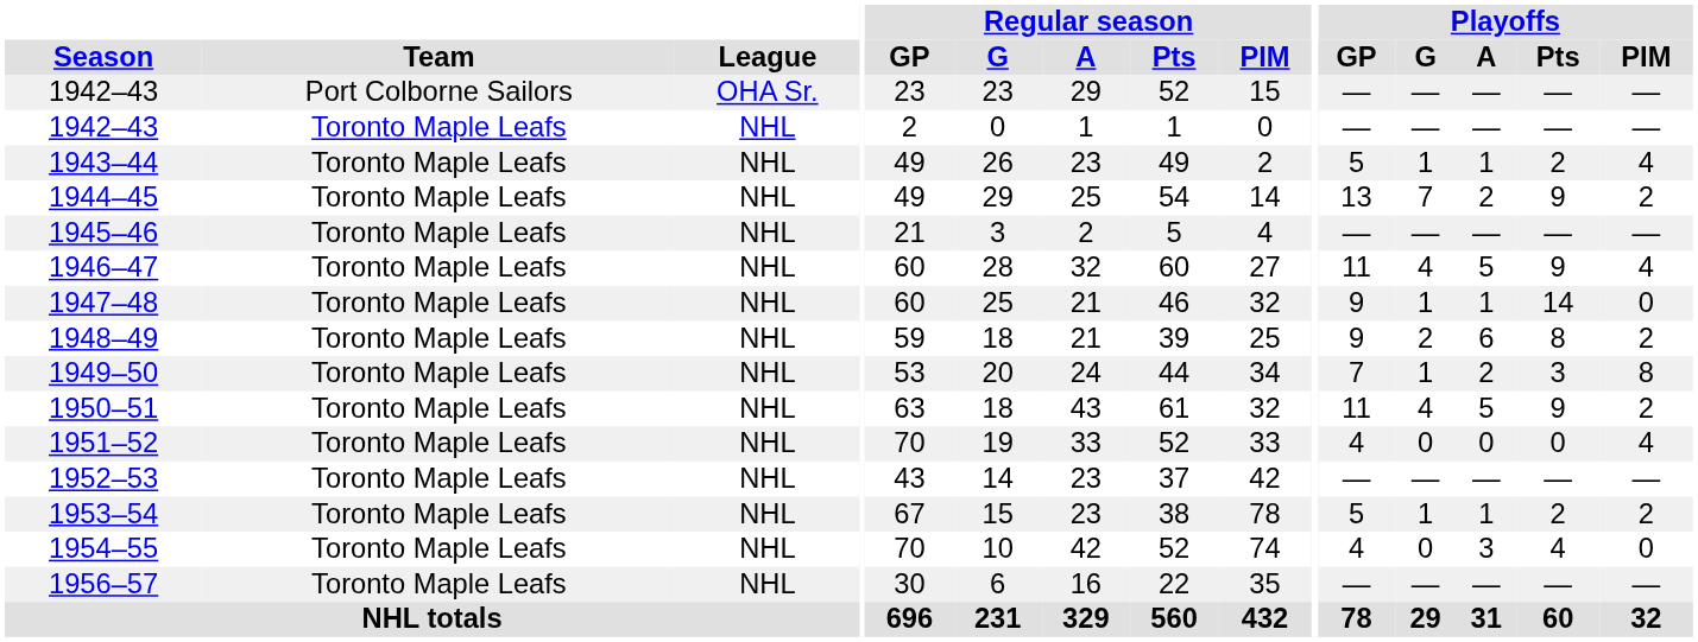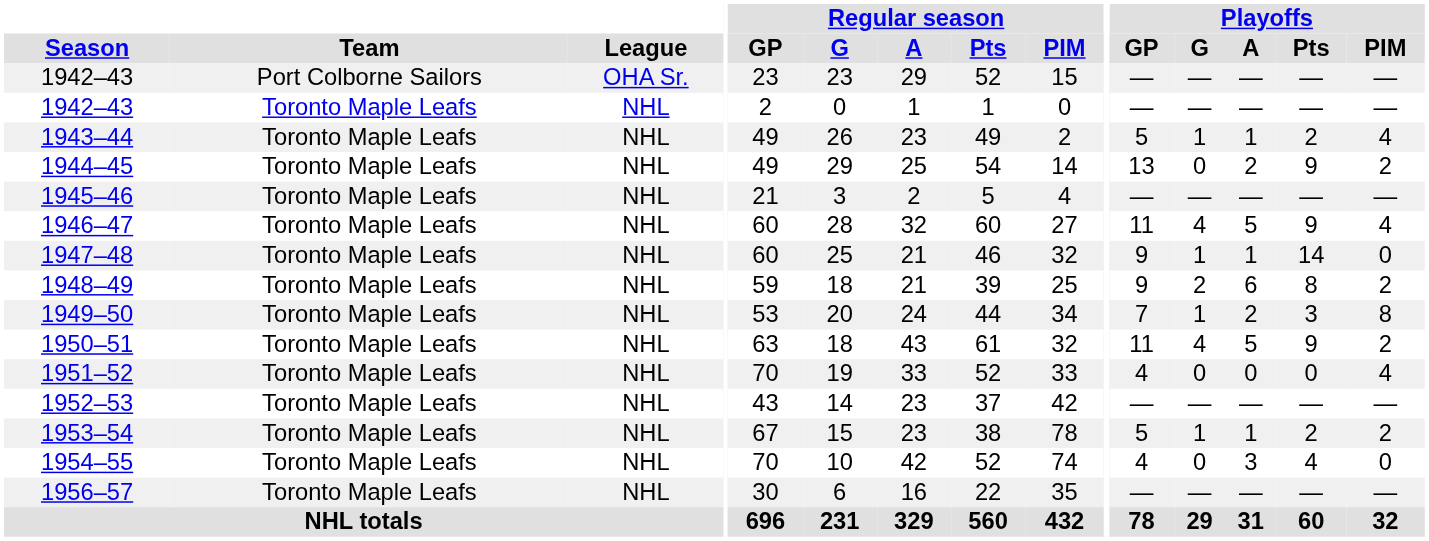 <table border="0" cellpadding="1" cellspacing="0" style="text-align:center; width:60em">
 <tr bgcolor="#e0e0e0">
 <th colspan="3" bgcolor="#ffffff"></th>
 <th rowspan="100" bgcolor="#ffffff"></th>
 <th colspan="5"><a href='#'>Regular season</a></th>
 <th rowspan="100" bgcolor="#ffffff"></th>
 <th colspan="5"><a href='#'>Playoffs</a></th>
 </tr>
 <tr bgcolor="#e0e0e0">
 <th><a href='#'>Season</a></th>
 <th>Team</th>
 <th>League</th>
 <th>GP</th>
 <th><a href='#'>G</a></th>
 <th><a href='#'>A</a></th>
 <th><a href='#'>Pts</a></th>
 <th><a href='#'>PIM</a></th>
 <th>GP</th>
 <th>G</th>
 <th>A</th>
 <th>Pts</th>
 <th>PIM</th>
 </tr>
 <tr bgcolor="#f0f0f0">
 <td>1942–43</td>
 <td>Port Colborne Sailors</td>
 <td><a href='#'>OHA Sr.</a></td>
 <td>23</td>
 <td>23</td>
 <td>29</td>
 <td>52</td>
 <td>15</td>
 <td>—</td>
 <td>—</td>
 <td>—</td>
 <td>—</td>
 <td>—</td>
 </tr>
 <tr>
 <td><a href='#'>1942–43</a></td>
 <td><a href='#'>Toronto Maple Leafs</a></td>
 <td><a href='#'>NHL</a></td>
 <td>2</td>
 <td>0</td>
 <td>1</td>
 <td>1</td>
 <td>0</td>
 <td>—</td>
 <td>—</td>
 <td>—</td>
 <td>—</td>
 <td>—</td>
 </tr>
 <tr bgcolor="#f0f0f0">
 <td><a href='#'>1943–44</a></td>
 <td>Toronto Maple Leafs</td>
 <td>NHL</td>
 <td>49</td>
 <td>26</td>
 <td>23</td>
 <td>49</td>
 <td>2</td>
 <td>5</td>
 <td>1</td>
 <td>1</td>
 <td>2</td>
 <td>4</td>
 </tr>
 <tr>
 <td><a href='#'>1944–45</a></td>
 <td>Toronto Maple Leafs</td>
 <td>NHL</td>
 <td>49</td>
 <td>29</td>
 <td>25</td>
 <td>54</td>
 <td>14</td>
 <td>13</td>
-<td>7</td>
+<td>0</td>
 <td>2</td>
 <td>9</td>
 <td>2</td>
 </tr>
 <tr bgcolor="#f0f0f0">
 <td><a href='#'>1945–46</a></td>
 <td>Toronto Maple Leafs</td>
 <td>NHL</td>
 <td>21</td>
 <td>3</td>
 <td>2</td>
 <td>5</td>
 <td>4</td>
 <td>—</td>
 <td>—</td>
 <td>—</td>
 <td>—</td>
 <td>—</td>
 </tr>
 <tr>
 <td><a href='#'>1946–47</a></td>
 <td>Toronto Maple Leafs</td>
 <td>NHL</td>
 <td>60</td>
 <td>28</td>
 <td>32</td>
 <td>60</td>
 <td>27</td>
 <td>11</td>
 <td>4</td>
 <td>5</td>
 <td>9</td>
 <td>4</td>
 </tr>
 <tr bgcolor="#f0f0f0">
 <td><a href='#'>1947–48</a></td>
 <td>Toronto Maple Leafs</td>
 <td>NHL</td>
 <td>60</td>
 <td>25</td>
 <td>21</td>
 <td>46</td>
 <td>32</td>
 <td>9</td>
 <td>1</td>
 <td>1</td>
 <td>14</td>
 <td>0</td>
 </tr>
 <tr>
 <td><a href='#'>1948–49</a></td>
 <td>Toronto Maple Leafs</td>
 <td>NHL</td>
 <td>59</td>
 <td>18</td>
 <td>21</td>
 <td>39</td>
 <td>25</td>
 <td>9</td>
 <td>2</td>
 <td>6</td>
 <td>8</td>
 <td>2</td>
 </tr>
 <tr bgcolor="#f0f0f0">
 <td><a href='#'>1949–50</a></td>
 <td>Toronto Maple Leafs</td>
 <td>NHL</td>
 <td>53</td>
 <td>20</td>
 <td>24</td>
 <td>44</td>
 <td>34</td>
 <td>7</td>
 <td>1</td>
 <td>2</td>
 <td>3</td>
 <td>8</td>
 </tr>
 <tr>
 <td><a href='#'>1950–51</a></td>
 <td>Toronto Maple Leafs</td>
 <td>NHL</td>
 <td>63</td>
 <td>18</td>
 <td>43</td>
 <td>61</td>
 <td>32</td>
 <td>11</td>
 <td>4</td>
 <td>5</td>
 <td>9</td>
 <td>2</td>
 </tr>
 <tr bgcolor="#f0f0f0">
 <td><a href='#'>1951–52</a></td>
 <td>Toronto Maple Leafs</td>
 <td>NHL</td>
 <td>70</td>
 <td>19</td>
 <td>33</td>
 <td>52</td>
 <td>33</td>
 <td>4</td>
 <td>0</td>
 <td>0</td>
 <td>0</td>
 <td>4</td>
 </tr>
 <tr>
 <td><a href='#'>1952–53</a></td>
 <td>Toronto Maple Leafs</td>
 <td>NHL</td>
 <td>43</td>
 <td>14</td>
 <td>23</td>
 <td>37</td>
 <td>42</td>
 <td>—</td>
 <td>—</td>
 <td>—</td>
 <td>—</td>
 <td>—</td>
 </tr>
 <tr bgcolor="#f0f0f0">
 <td><a href='#'>1953–54</a></td>
 <td>Toronto Maple Leafs</td>
 <td>NHL</td>
 <td>67</td>
 <td>15</td>
 <td>23</td>
 <td>38</td>
 <td>78</td>
 <td>5</td>
 <td>1</td>
 <td>1</td>
 <td>2</td>
 <td>2</td>
 </tr>
 <tr>
 <td><a href='#'>1954–55</a></td>
 <td>Toronto Maple Leafs</td>
 <td>NHL</td>
 <td>70</td>
 <td>10</td>
 <td>42</td>
 <td>52</td>
 <td>74</td>
 <td>4</td>
 <td>0</td>
 <td>3</td>
 <td>4</td>
 <td>0</td>
 </tr>
 <tr bgcolor="#f0f0f0">
 <td><a href='#'>1956–57</a></td>
 <td>Toronto Maple Leafs</td>
 <td>NHL</td>
 <td>30</td>
 <td>6</td>
 <td>16</td>
 <td>22</td>
 <td>35</td>
 <td>—</td>
 <td>—</td>
 <td>—</td>
 <td>—</td>
 <td>—</td>
 </tr>
 <tr bgcolor="#e0e0e0">
 <th colspan="3">NHL totals</th>
 <th>696</th>
 <th>231</th>
 <th>329</th>
 <th>560</th>
 <th>432</th>
 <th>78</th>
 <th>29</th>
 <th>31</th>
 <th>60</th>
 <th>32</th>
 </tr>
 </table>
